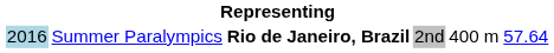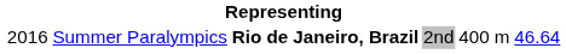 <table>
 <tr>
 <th colspan="6">Representing </th>
 </tr>
 <tr>
-<td style="background: lightblue;">2016</td>
+<td>2016</td>
 <td><a href='#'>Summer Paralympics</a></td>
 <td><strong>Rio de Janeiro, Brazil</strong></td>
 <td bgcolor="silver">2nd</td>
 <td>400 m</td>
-<td><a href='#'>57.64</a></td>
+<td><a href='#'>46.64</a></td>
 </tr>
 </table>
